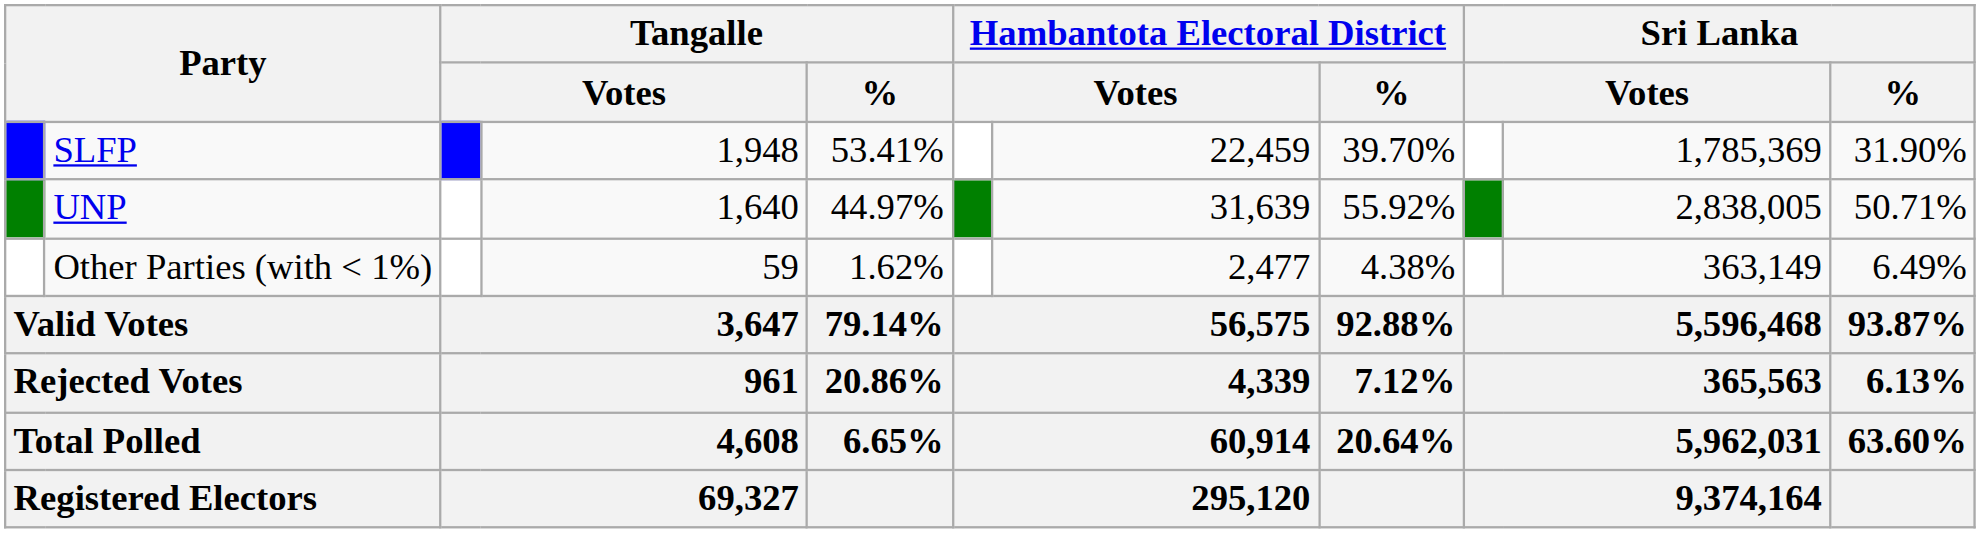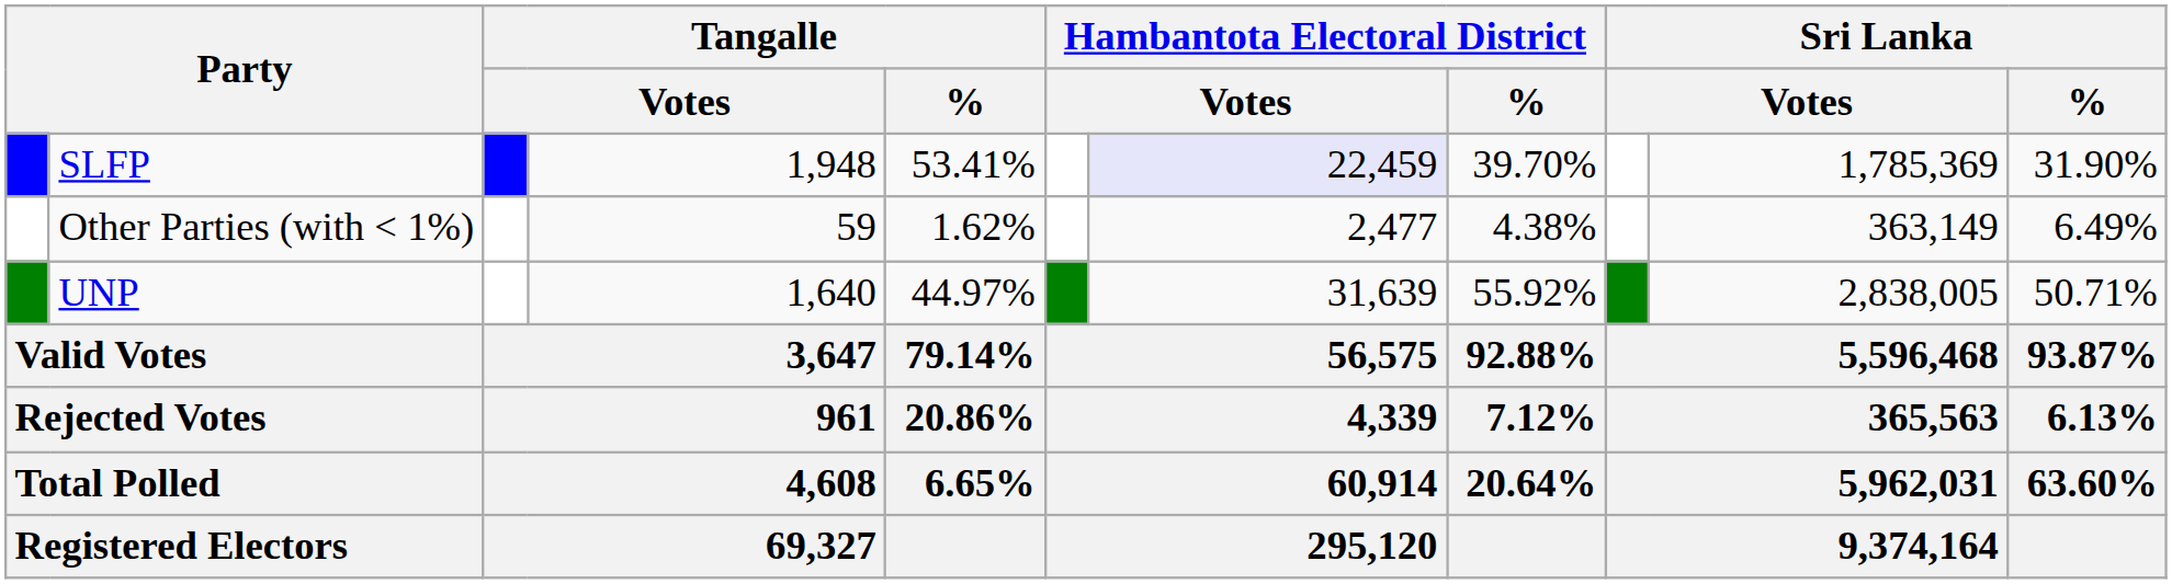 <table class="wikitable">
 <tr>
 <th colspan="2" width="144px"rowspan="2">Party</th>
 <th colspan="3" width="216px">Tangalle</th>
 <th colspan="3" width="216px"><a href='#'>Hambantota Electoral District</a></th>
 <th colspan="3" width="216px">Sri Lanka</th>
 </tr>
 <tr>
 <th colspan="2" width="144px">Votes</th>
 <th>%</th>
 <th colspan="2" width="144px">Votes</th>
 <th>%</th>
 <th colspan="2" width="144px">Votes</th>
 <th>%</th>
 </tr>
 <tr>
 <td style="background-color:blue;" width="10px"></td>
 <td style="text-align:left;"><a href='#'>SLFP</a></td>
 <td style="background-color:blue;" width="10px"></td>
 <td style="text-align:right;">1,948</td>
 <td style="text-align:right;">53.41%</td>
 <td style="background-color:white;" width="10px"></td>
-<td style="text-align:right;">22,459</td>
+<td style="background: lavender; text-align:right;">22,459</td>
 <td style="text-align:right;">39.70%</td>
 <td style="background-color:white;" width="10px"></td>
 <td style="text-align:right;">1,785,369</td>
 <td style="text-align:right;">31.90%</td>
+</tr>
+<tr>
+<td style="background-color:white;" width="10px"></td>
+<td style="text-align:left;">Other Parties (with < 1%)</td>
+<td style="background-color:white;" width="10px"></td>
+<td style="text-align:right;">59</td>
+<td style="text-align:right;">1.62%</td>
+<td style="background-color:white;" width="10px"></td>
+<td style="text-align:right;">2,477</td>
+<td style="text-align:right;">4.38%</td>
+<td style="background-color:white;" width="10px"></td>
+<td style="text-align:right;">363,149</td>
+<td style="text-align:right;">6.49%</td>
 </tr>
 <tr>
 <td style="background-color:green;" width="10px"></td>
 <td style="text-align:left;"><a href='#'>UNP</a></td>
 <td style="background-color:white;" width="10px"></td>
 <td style="text-align:right;">1,640</td>
 <td style="text-align:right;">44.97%</td>
 <td style="background-color:green;" width="10px"></td>
 <td style="text-align:right;">31,639</td>
 <td style="text-align:right;">55.92%</td>
 <td style="background-color:green;" width="10px"></td>
 <td style="text-align:right;">2,838,005</td>
 <td style="text-align:right;">50.71%</td>
-</tr>
-<tr>
-<td style="background-color:white;" width="10px"></td>
-<td style="text-align:left;">Other Parties (with < 1%)</td>
-<td style="background-color:white;" width="10px"></td>
-<td style="text-align:right;">59</td>
-<td style="text-align:right;">1.62%</td>
-<td style="background-color:white;" width="10px"></td>
-<td style="text-align:right;">2,477</td>
-<td style="text-align:right;">4.38%</td>
-<td style="background-color:white;" width="10px"></td>
-<td style="text-align:right;">363,149</td>
-<td style="text-align:right;">6.49%</td>
 </tr>
 <tr>
 <th colspan="2" width="144px"style="text-align:left;">Valid Votes</th>
 <th style="text-align:right;"colspan="2" width="144px">3,647</th>
 <th style="text-align:right;">79.14%</th>
 <th style="text-align:right;"colspan="2" width="144px">56,575</th>
 <th style="text-align:right;">92.88%</th>
 <th style="text-align:right;"colspan="2" width="144px">5,596,468</th>
 <th style="text-align:right;">93.87%</th>
 </tr>
 <tr>
 <th colspan="2" width="144px"style="text-align:left;">Rejected Votes</th>
 <th style="text-align:right;"colspan="2" width="144px">961</th>
 <th style="text-align:right;">20.86%</th>
 <th style="text-align:right;"colspan="2" width="144px">4,339</th>
 <th style="text-align:right;">7.12%</th>
 <th style="text-align:right;"colspan="2" width="144px">365,563</th>
 <th style="text-align:right;">6.13%</th>
 </tr>
 <tr>
 <th colspan="2" width="144px"style="text-align:left;">Total Polled</th>
 <th style="text-align:right;"colspan="2" width="144px">4,608</th>
 <th style="text-align:right;">6.65%</th>
 <th style="text-align:right;"colspan="2" width="144px">60,914</th>
 <th style="text-align:right;">20.64%</th>
 <th style="text-align:right;"colspan="2" width="144px">5,962,031</th>
 <th style="text-align:right;">63.60%</th>
 </tr>
 <tr>
 <th colspan="2" width="144px"style="text-align:left;">Registered Electors</th>
 <th style="text-align:right;"colspan="2" width="144px">69,327</th>
 <th></th>
 <th style="text-align:right;"colspan="2" width="144px">295,120</th>
 <th></th>
 <th style="text-align:right;"colspan="2" width="144px">9,374,164</th>
 <th></th>
 </tr>
 </table>
